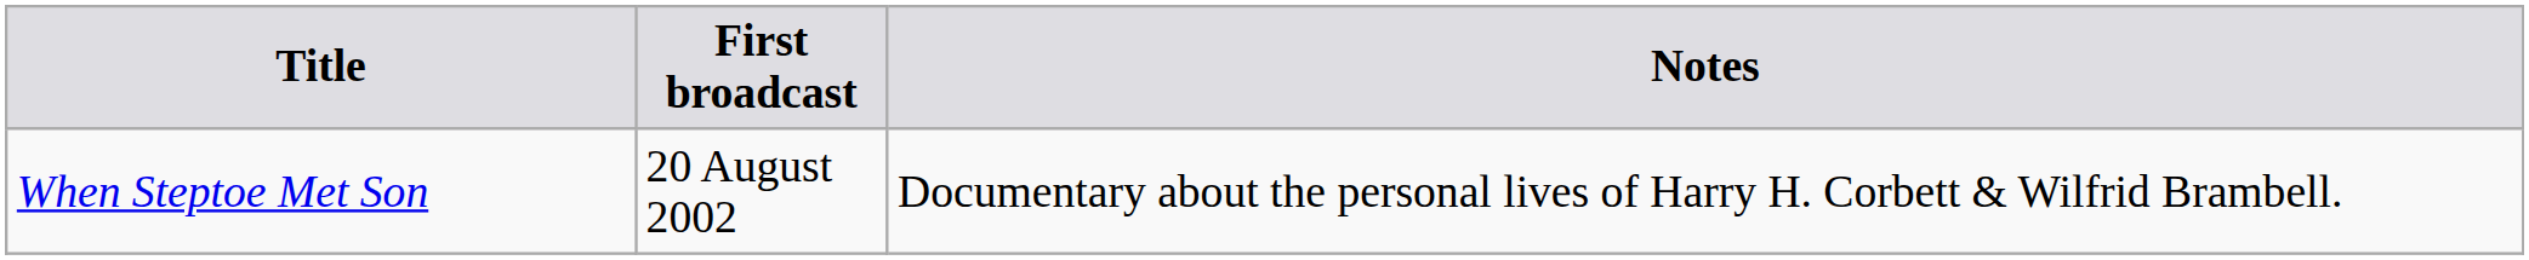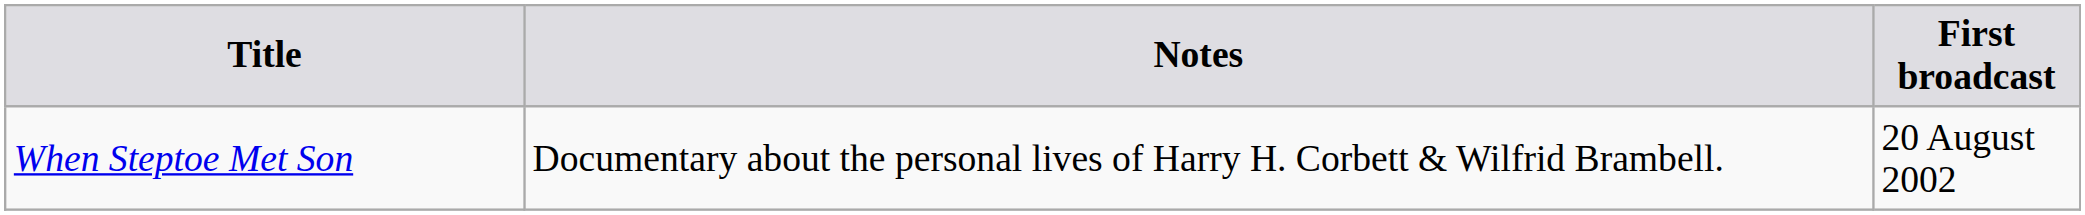 <table class="wikitable" width="100%">
 <tr>
 <th style="background:#DEDDE2" width="25%">Title</th>
+<th style="background:#DEDDE2">Notes</th>
 <th style="background:#DEDDE2" width="10%">First broadcast</th>
-<th style="background:#DEDDE2">Notes</th>
 </tr>
 <tr>
 <td><em><a href='#'>When Steptoe Met Son</a></em></td>
+<td>Documentary about the personal lives of Harry H. Corbett & Wilfrid Brambell.</td>
 <td>20 August 2002</td>
-<td>Documentary about the personal lives of Harry H. Corbett & Wilfrid Brambell.</td>
 </tr>
 </table>
